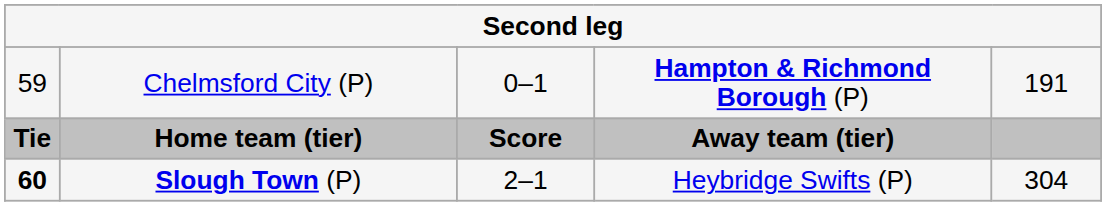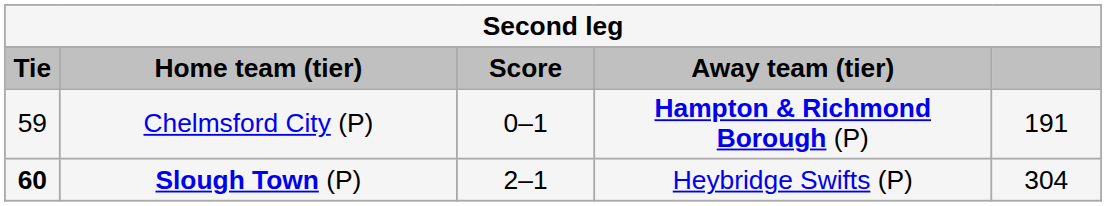 <table class="wikitable" style="width: 600px; background:WhiteSmoke; text-align:center; font-size:90%">
 <tr>
 <td colspan="5"><strong>Second leg</strong></td>
+</tr>
+<tr>
+<td scope="col" style="width:  5.00%; background:silver;"><strong>Tie</strong></td>
+<td scope="col" style="width: 36.25%; background:silver;"><strong>Home team (tier)</strong></td>
+<td scope="col" style="width: 12.50%; background:silver;"><strong>Score</strong></td>
+<td scope="col" style="width: 36.25%; background:silver;"><strong>Away team (tier)</strong></td>
+<td scope="col" style="width: 10.00%; background:silver;"><strong></strong></td>
 </tr>
 <tr>
 <td>59</td>
 <td><a href='#'>Chelmsford City</a> (P)</td>
 <td>0–1</td>
 <td><strong><a href='#'>Hampton & Richmond Borough</a></strong> (P)</td>
 <td>191</td>
 </tr>
 <tr>
-<td scope="col" style="width:  5.00%; background:silver;"><strong>Tie</strong></td>
-<td scope="col" style="width: 36.25%; background:silver;"><strong>Home team (tier)</strong></td>
-<td scope="col" style="width: 12.50%; background:silver;"><strong>Score</strong></td>
-<td scope="col" style="width: 36.25%; background:silver;"><strong>Away team (tier)</strong></td>
-<td scope="col" style="width: 10.00%; background:silver;"><strong></strong></td>
-</tr>
-<tr>
 <td><strong>60</strong></td>
 <td><strong><a href='#'>Slough Town</a></strong> (P)</td>
 <td>2–1</td>
 <td><a href='#'>Heybridge Swifts</a> (P)</td>
 <td>304</td>
 </tr>
 </table>
